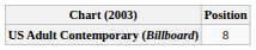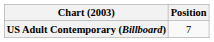 <table class="wikitable plainrowheaders" style="text-align:center">
 <tr>
 <th scope="col">Chart (2003)</th>
 <th>Position</th>
 </tr>
 <tr>
 <th scope="row">US Adult Contemporary (<em>Billboard</em>)</th>
-<td>8</td>
+<td>7</td>
 </tr>
 </table>
